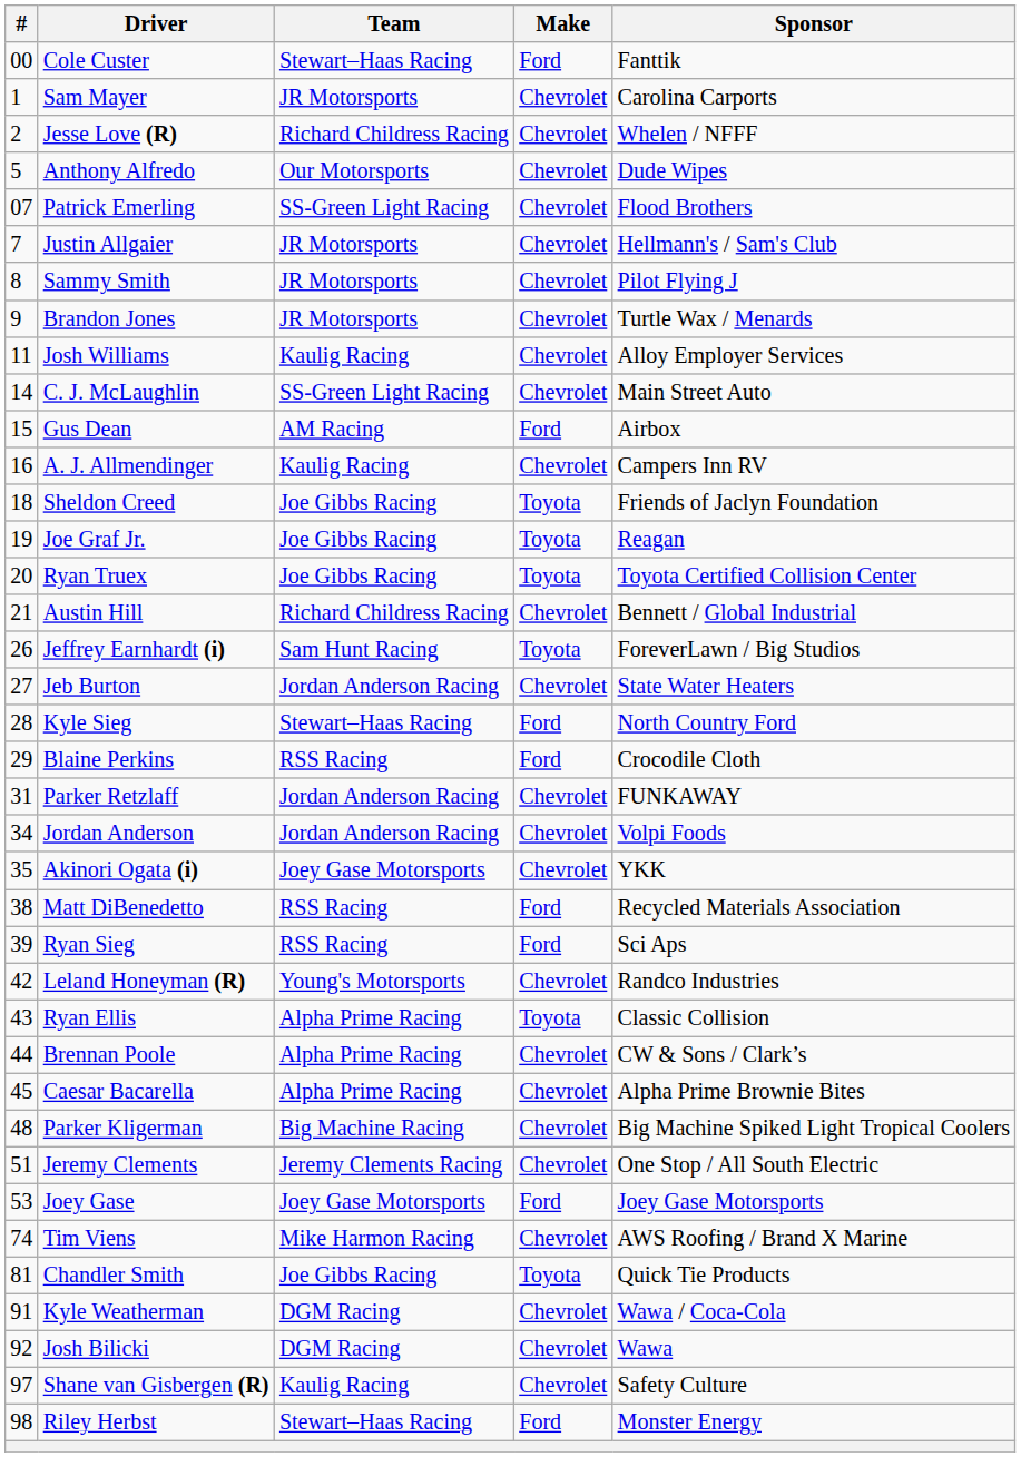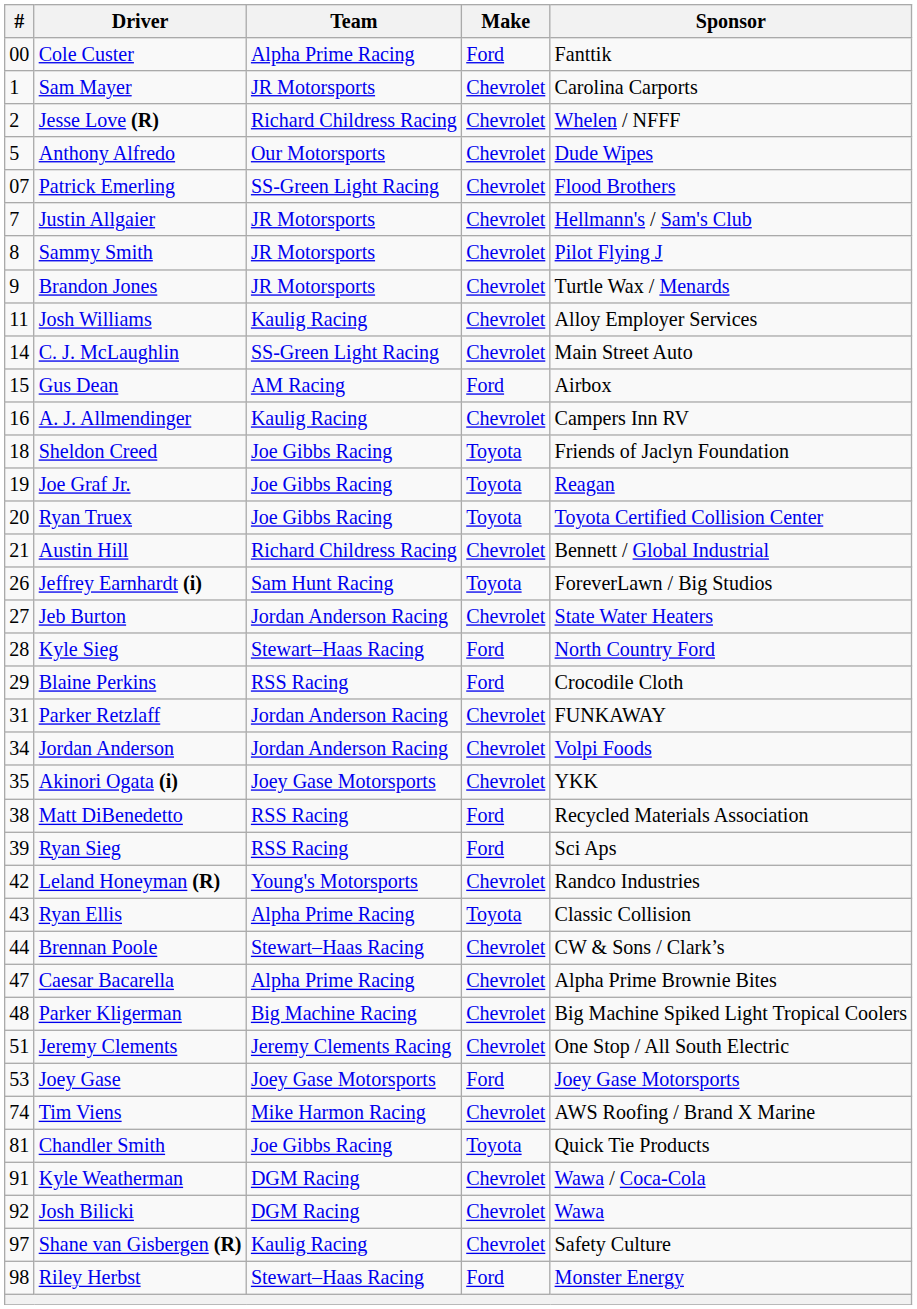 <table class="wikitable" style="font-size:95%">
 <tr>
 <th>#</th>
 <th>Driver</th>
 <th>Team</th>
 <th>Make</th>
 <th>Sponsor</th>
 </tr>
 <tr>
 <td>00</td>
 <td><a href='#'>Cole Custer</a></td>
-<td><a href='#'>Stewart–Haas Racing</a></td>
+<td><a href='#'>Alpha Prime Racing</a></td>
 <td><a href='#'>Ford</a></td>
 <td>Fanttik</td>
 </tr>
 <tr>
 <td>1</td>
 <td><a href='#'>Sam Mayer</a></td>
 <td><a href='#'>JR Motorsports</a></td>
 <td><a href='#'>Chevrolet</a></td>
 <td>Carolina Carports</td>
 </tr>
 <tr>
 <td>2</td>
 <td><a href='#'>Jesse Love</a> <strong>(R)</strong></td>
 <td><a href='#'>Richard Childress Racing</a></td>
 <td><a href='#'>Chevrolet</a></td>
 <td><a href='#'>Whelen</a> / NFFF</td>
 </tr>
 <tr>
 <td>5</td>
 <td><a href='#'>Anthony Alfredo</a></td>
 <td><a href='#'>Our Motorsports</a></td>
 <td><a href='#'>Chevrolet</a></td>
 <td><a href='#'>Dude Wipes</a></td>
 </tr>
 <tr>
 <td>07</td>
 <td><a href='#'>Patrick Emerling</a></td>
 <td><a href='#'>SS-Green Light Racing</a></td>
 <td><a href='#'>Chevrolet</a></td>
 <td><a href='#'>Flood Brothers</a></td>
 </tr>
 <tr>
 <td>7</td>
 <td><a href='#'>Justin Allgaier</a></td>
 <td><a href='#'>JR Motorsports</a></td>
 <td><a href='#'>Chevrolet</a></td>
 <td><a href='#'>Hellmann's</a> / <a href='#'>Sam's Club</a></td>
 </tr>
 <tr>
 <td>8</td>
 <td><a href='#'>Sammy Smith</a></td>
 <td><a href='#'>JR Motorsports</a></td>
 <td><a href='#'>Chevrolet</a></td>
 <td><a href='#'>Pilot Flying J</a></td>
 </tr>
 <tr>
 <td>9</td>
 <td><a href='#'>Brandon Jones</a></td>
 <td><a href='#'>JR Motorsports</a></td>
 <td><a href='#'>Chevrolet</a></td>
 <td>Turtle Wax / <a href='#'>Menards</a></td>
 </tr>
 <tr>
 <td>11</td>
 <td><a href='#'>Josh Williams</a></td>
 <td><a href='#'>Kaulig Racing</a></td>
 <td><a href='#'>Chevrolet</a></td>
 <td>Alloy Employer Services</td>
 </tr>
 <tr>
 <td>14</td>
 <td><a href='#'>C. J. McLaughlin</a></td>
 <td><a href='#'>SS-Green Light Racing</a></td>
 <td><a href='#'>Chevrolet</a></td>
 <td>Main Street Auto</td>
 </tr>
 <tr>
 <td>15</td>
 <td><a href='#'>Gus Dean</a></td>
 <td><a href='#'>AM Racing</a></td>
 <td><a href='#'>Ford</a></td>
 <td>Airbox</td>
 </tr>
 <tr>
 <td>16</td>
 <td><a href='#'>A. J. Allmendinger</a></td>
 <td><a href='#'>Kaulig Racing</a></td>
 <td><a href='#'>Chevrolet</a></td>
 <td>Campers Inn RV</td>
 </tr>
 <tr>
 <td>18</td>
 <td><a href='#'>Sheldon Creed</a></td>
 <td><a href='#'>Joe Gibbs Racing</a></td>
 <td><a href='#'>Toyota</a></td>
 <td>Friends of Jaclyn Foundation</td>
 </tr>
 <tr>
 <td>19</td>
 <td><a href='#'>Joe Graf Jr.</a></td>
 <td><a href='#'>Joe Gibbs Racing</a></td>
 <td><a href='#'>Toyota</a></td>
 <td><a href='#'>Reagan</a></td>
 </tr>
 <tr>
 <td>20</td>
 <td><a href='#'>Ryan Truex</a></td>
 <td><a href='#'>Joe Gibbs Racing</a></td>
 <td><a href='#'>Toyota</a></td>
 <td><a href='#'>Toyota Certified Collision Center</a></td>
 </tr>
 <tr>
 <td>21</td>
 <td><a href='#'>Austin Hill</a></td>
 <td><a href='#'>Richard Childress Racing</a></td>
 <td><a href='#'>Chevrolet</a></td>
 <td>Bennett / <a href='#'>Global Industrial</a></td>
 </tr>
 <tr>
 <td>26</td>
 <td><a href='#'>Jeffrey Earnhardt</a> <strong>(i)</strong></td>
 <td><a href='#'>Sam Hunt Racing</a></td>
 <td><a href='#'>Toyota</a></td>
 <td>ForeverLawn / Big Studios</td>
 </tr>
 <tr>
 <td>27</td>
 <td><a href='#'>Jeb Burton</a></td>
 <td><a href='#'>Jordan Anderson Racing</a></td>
 <td><a href='#'>Chevrolet</a></td>
 <td><a href='#'>State Water Heaters</a></td>
 </tr>
 <tr>
 <td>28</td>
 <td><a href='#'>Kyle Sieg</a></td>
 <td><a href='#'>Stewart–Haas Racing</a></td>
 <td><a href='#'>Ford</a></td>
 <td><a href='#'>North Country Ford</a></td>
 </tr>
 <tr>
 <td>29</td>
 <td><a href='#'>Blaine Perkins</a></td>
 <td><a href='#'>RSS Racing</a></td>
 <td><a href='#'>Ford</a></td>
 <td>Crocodile Cloth</td>
 </tr>
 <tr>
 <td>31</td>
 <td><a href='#'>Parker Retzlaff</a></td>
 <td><a href='#'>Jordan Anderson Racing</a></td>
 <td><a href='#'>Chevrolet</a></td>
 <td>FUNKAWAY</td>
 </tr>
 <tr>
 <td>34</td>
 <td><a href='#'>Jordan Anderson</a></td>
 <td><a href='#'>Jordan Anderson Racing</a></td>
 <td><a href='#'>Chevrolet</a></td>
 <td><a href='#'>Volpi Foods</a></td>
 </tr>
 <tr>
 <td>35</td>
 <td><a href='#'>Akinori Ogata</a> <strong>(i)</strong></td>
 <td><a href='#'>Joey Gase Motorsports</a></td>
 <td><a href='#'>Chevrolet</a></td>
 <td>YKK</td>
 </tr>
 <tr>
 <td>38</td>
 <td><a href='#'>Matt DiBenedetto</a></td>
 <td><a href='#'>RSS Racing</a></td>
 <td><a href='#'>Ford</a></td>
 <td>Recycled Materials Association</td>
 </tr>
 <tr>
 <td>39</td>
 <td><a href='#'>Ryan Sieg</a></td>
 <td><a href='#'>RSS Racing</a></td>
 <td><a href='#'>Ford</a></td>
 <td>Sci Aps</td>
 </tr>
 <tr>
 <td>42</td>
 <td><a href='#'>Leland Honeyman</a> <strong>(R)</strong></td>
 <td><a href='#'>Young's Motorsports</a></td>
 <td><a href='#'>Chevrolet</a></td>
 <td>Randco Industries</td>
 </tr>
 <tr>
 <td>43</td>
 <td><a href='#'>Ryan Ellis</a></td>
 <td><a href='#'>Alpha Prime Racing</a></td>
 <td><a href='#'>Toyota</a></td>
 <td>Classic Collision</td>
 </tr>
 <tr>
 <td>44</td>
 <td><a href='#'>Brennan Poole</a></td>
-<td><a href='#'>Alpha Prime Racing</a></td>
+<td><a href='#'>Stewart–Haas Racing</a></td>
 <td><a href='#'>Chevrolet</a></td>
 <td>CW & Sons / Clark’s</td>
 </tr>
 <tr>
-<td>45</td>
+<td>47</td>
 <td><a href='#'>Caesar Bacarella</a></td>
 <td><a href='#'>Alpha Prime Racing</a></td>
 <td><a href='#'>Chevrolet</a></td>
 <td>Alpha Prime Brownie Bites</td>
 </tr>
 <tr>
 <td>48</td>
 <td><a href='#'>Parker Kligerman</a></td>
 <td><a href='#'>Big Machine Racing</a></td>
 <td><a href='#'>Chevrolet</a></td>
 <td nowrap>Big Machine Spiked Light Tropical Coolers</td>
 </tr>
 <tr>
 <td>51</td>
 <td><a href='#'>Jeremy Clements</a></td>
 <td nowrap><a href='#'>Jeremy Clements Racing</a></td>
 <td><a href='#'>Chevrolet</a></td>
 <td>One Stop / All South Electric</td>
 </tr>
 <tr>
 <td>53</td>
 <td><a href='#'>Joey Gase</a></td>
 <td><a href='#'>Joey Gase Motorsports</a></td>
 <td><a href='#'>Ford</a></td>
 <td><a href='#'>Joey Gase Motorsports</a></td>
 </tr>
 <tr>
 <td>74</td>
 <td><a href='#'>Tim Viens</a></td>
 <td><a href='#'>Mike Harmon Racing</a></td>
 <td><a href='#'>Chevrolet</a></td>
 <td>AWS Roofing / Brand X Marine</td>
 </tr>
 <tr>
 <td>81</td>
 <td><a href='#'>Chandler Smith</a></td>
 <td><a href='#'>Joe Gibbs Racing</a></td>
 <td><a href='#'>Toyota</a></td>
 <td>Quick Tie Products</td>
 </tr>
 <tr>
 <td>91</td>
 <td><a href='#'>Kyle Weatherman</a></td>
 <td><a href='#'>DGM Racing</a></td>
 <td><a href='#'>Chevrolet</a></td>
 <td><a href='#'>Wawa</a> / <a href='#'>Coca-Cola</a></td>
 </tr>
 <tr>
 <td>92</td>
 <td><a href='#'>Josh Bilicki</a></td>
 <td><a href='#'>DGM Racing</a></td>
 <td><a href='#'>Chevrolet</a></td>
 <td><a href='#'>Wawa</a></td>
 </tr>
 <tr>
 <td>97</td>
 <td nowrap><a href='#'>Shane van Gisbergen</a> <strong>(R)</strong></td>
 <td><a href='#'>Kaulig Racing</a></td>
 <td><a href='#'>Chevrolet</a></td>
 <td>Safety Culture</td>
 </tr>
 <tr>
 <td>98</td>
 <td><a href='#'>Riley Herbst</a></td>
 <td><a href='#'>Stewart–Haas Racing</a></td>
 <td><a href='#'>Ford</a></td>
 <td><a href='#'>Monster Energy</a></td>
 </tr>
 <tr>
 <th colspan="5"></th>
 </tr>
 </table>
